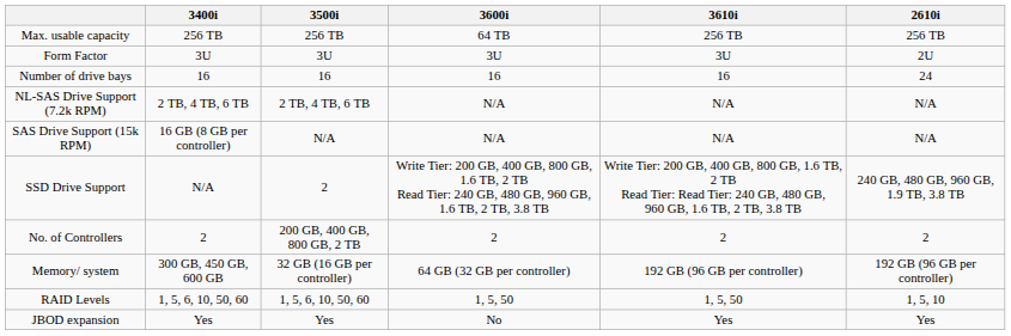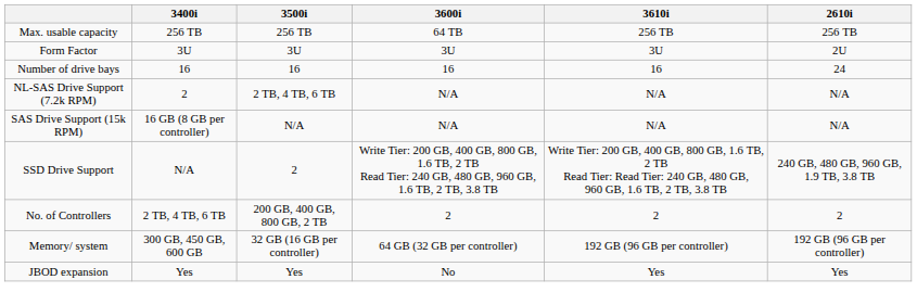 <table class="wikitable" style="text-align:center">
 <tr>
 <th></th>
 <th>3400i</th>
 <th>3500i</th>
 <th>3600i</th>
 <th>3610i</th>
 <th>2610i</th>
 </tr>
 <tr>
 <td>Max. usable capacity</td>
 <td>256 TB</td>
 <td>256 TB</td>
 <td>64 TB</td>
 <td>256 TB</td>
 <td>256 TB</td>
 </tr>
 <tr>
 <td>Form Factor</td>
 <td>3U</td>
 <td>3U</td>
 <td>3U</td>
 <td>3U</td>
 <td>2U</td>
 </tr>
 <tr>
 <td>Number of drive bays</td>
 <td>16</td>
 <td>16</td>
 <td>16</td>
 <td>16</td>
 <td>24</td>
 </tr>
 <tr>
 <td>NL-SAS Drive Support (7.2k RPM)</td>
-<td>2 TB, 4 TB, 6 TB</td>
+<td>2</td>
 <td>2 TB, 4 TB, 6 TB</td>
 <td>N/A</td>
 <td>N/A</td>
 <td>N/A</td>
 </tr>
 <tr>
 <td>SAS Drive Support (15k RPM)</td>
 <td>16 GB (8 GB per controller)</td>
 <td>N/A</td>
 <td>N/A</td>
 <td>N/A</td>
 <td>N/A</td>
 </tr>
 <tr>
 <td>SSD Drive Support</td>
 <td>N/A</td>
 <td>2</td>
 <td>Write Tier: 200 GB, 400 GB, 800 GB, 1.6 TB, 2 TB <br>Read Tier: 240 GB, 480 GB, 960 GB, 1.6 TB, 2 TB, 3.8 TB</td>
 <td>Write Tier: 200 GB, 400 GB, 800 GB, 1.6 TB, 2 TB <br> Read Tier: Read Tier: 240 GB, 480 GB, 960 GB, 1.6 TB, 2 TB, 3.8 TB</td>
 <td>240 GB, 480 GB, 960 GB, 1.9 TB, 3.8 TB</td>
 </tr>
 <tr>
 <td>No. of Controllers</td>
-<td>2</td>
+<td>2 TB, 4 TB, 6 TB</td>
 <td>200 GB, 400 GB, 800 GB, 2 TB</td>
 <td>2</td>
 <td>2</td>
 <td>2</td>
 </tr>
 <tr>
 <td>Memory/ system</td>
 <td>300 GB, 450 GB, 600 GB</td>
 <td>32 GB (16 GB per controller)</td>
 <td>64 GB (32 GB per controller)</td>
 <td>192 GB (96 GB per controller)</td>
 <td>192 GB (96 GB per controller)</td>
 </tr>
 <tr>
-<td>RAID Levels</td>
-<td>1, 5, 6, 10, 50, 60</td>
-<td>1, 5, 6, 10, 50, 60</td>
-<td>1, 5, 50</td>
-<td>1, 5, 50</td>
-<td>1, 5, 10</td>
-</tr>
-<tr>
 <td>JBOD expansion</td>
 <td>Yes</td>
 <td>Yes</td>
 <td>No</td>
 <td>Yes</td>
 <td>Yes</td>
 </tr>
 </table>
